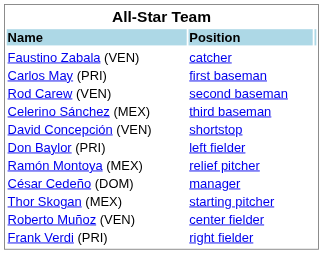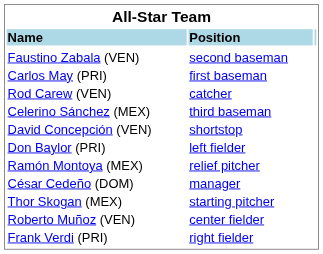 <table cellpadding="1" width="350px" style="font-size: 90%; border: 1px solid gray;">
 <tr align="center" style="font-size: larger;">
 <td colspan=6><strong>All-Star Team</strong></td>
 </tr>
 <tr style="background:lightblue;">
 <td><strong>Name</strong></td>
 <td><strong>Position</strong></td>
 <td></td>
 </tr>
 <tr align="center" style="vertical-align: middle;" style="background:lightblue;">
 </tr>
 <tr>
 <td><a href='#'>Faustino Zabala</a> (VEN)</td>
-<td><a href='#'>catcher</a></td>
+<td><a href='#'>second baseman</a></td>
 </tr>
 <tr>
 <td><a href='#'>Carlos May</a> (PRI)</td>
 <td><a href='#'>first baseman</a></td>
 </tr>
 <tr>
 <td><a href='#'>Rod Carew</a> (VEN)</td>
-<td><a href='#'>second baseman</a></td>
+<td><a href='#'>catcher</a></td>
 </tr>
 <tr>
 <td><a href='#'>Celerino Sánchez</a> (MEX)</td>
 <td><a href='#'>third baseman</a></td>
 </tr>
 <tr>
 <td><a href='#'>David Concepción</a> (VEN)</td>
 <td><a href='#'>shortstop</a></td>
 </tr>
 <tr>
 <td><a href='#'>Don Baylor</a> (PRI)</td>
 <td><a href='#'>left fielder</a></td>
 </tr>
 <tr>
 <td><a href='#'>Ramón Montoya</a> (MEX)</td>
 <td><a href='#'>relief pitcher</a></td>
 </tr>
 <tr>
 <td><a href='#'>César Cedeño</a> (DOM)</td>
 <td><a href='#'>manager</a></td>
 </tr>
 <tr>
 <td><a href='#'>Thor Skogan</a> (MEX)</td>
 <td><a href='#'>starting pitcher</a></td>
 </tr>
 <tr>
 <td><a href='#'>Roberto Muñoz</a> (VEN)</td>
 <td><a href='#'>center fielder</a></td>
 </tr>
 <tr>
 <td><a href='#'>Frank Verdi</a> (PRI)</td>
 <td><a href='#'>right fielder</a></td>
 </tr>
 <tr>
 </tr>
 </table>
